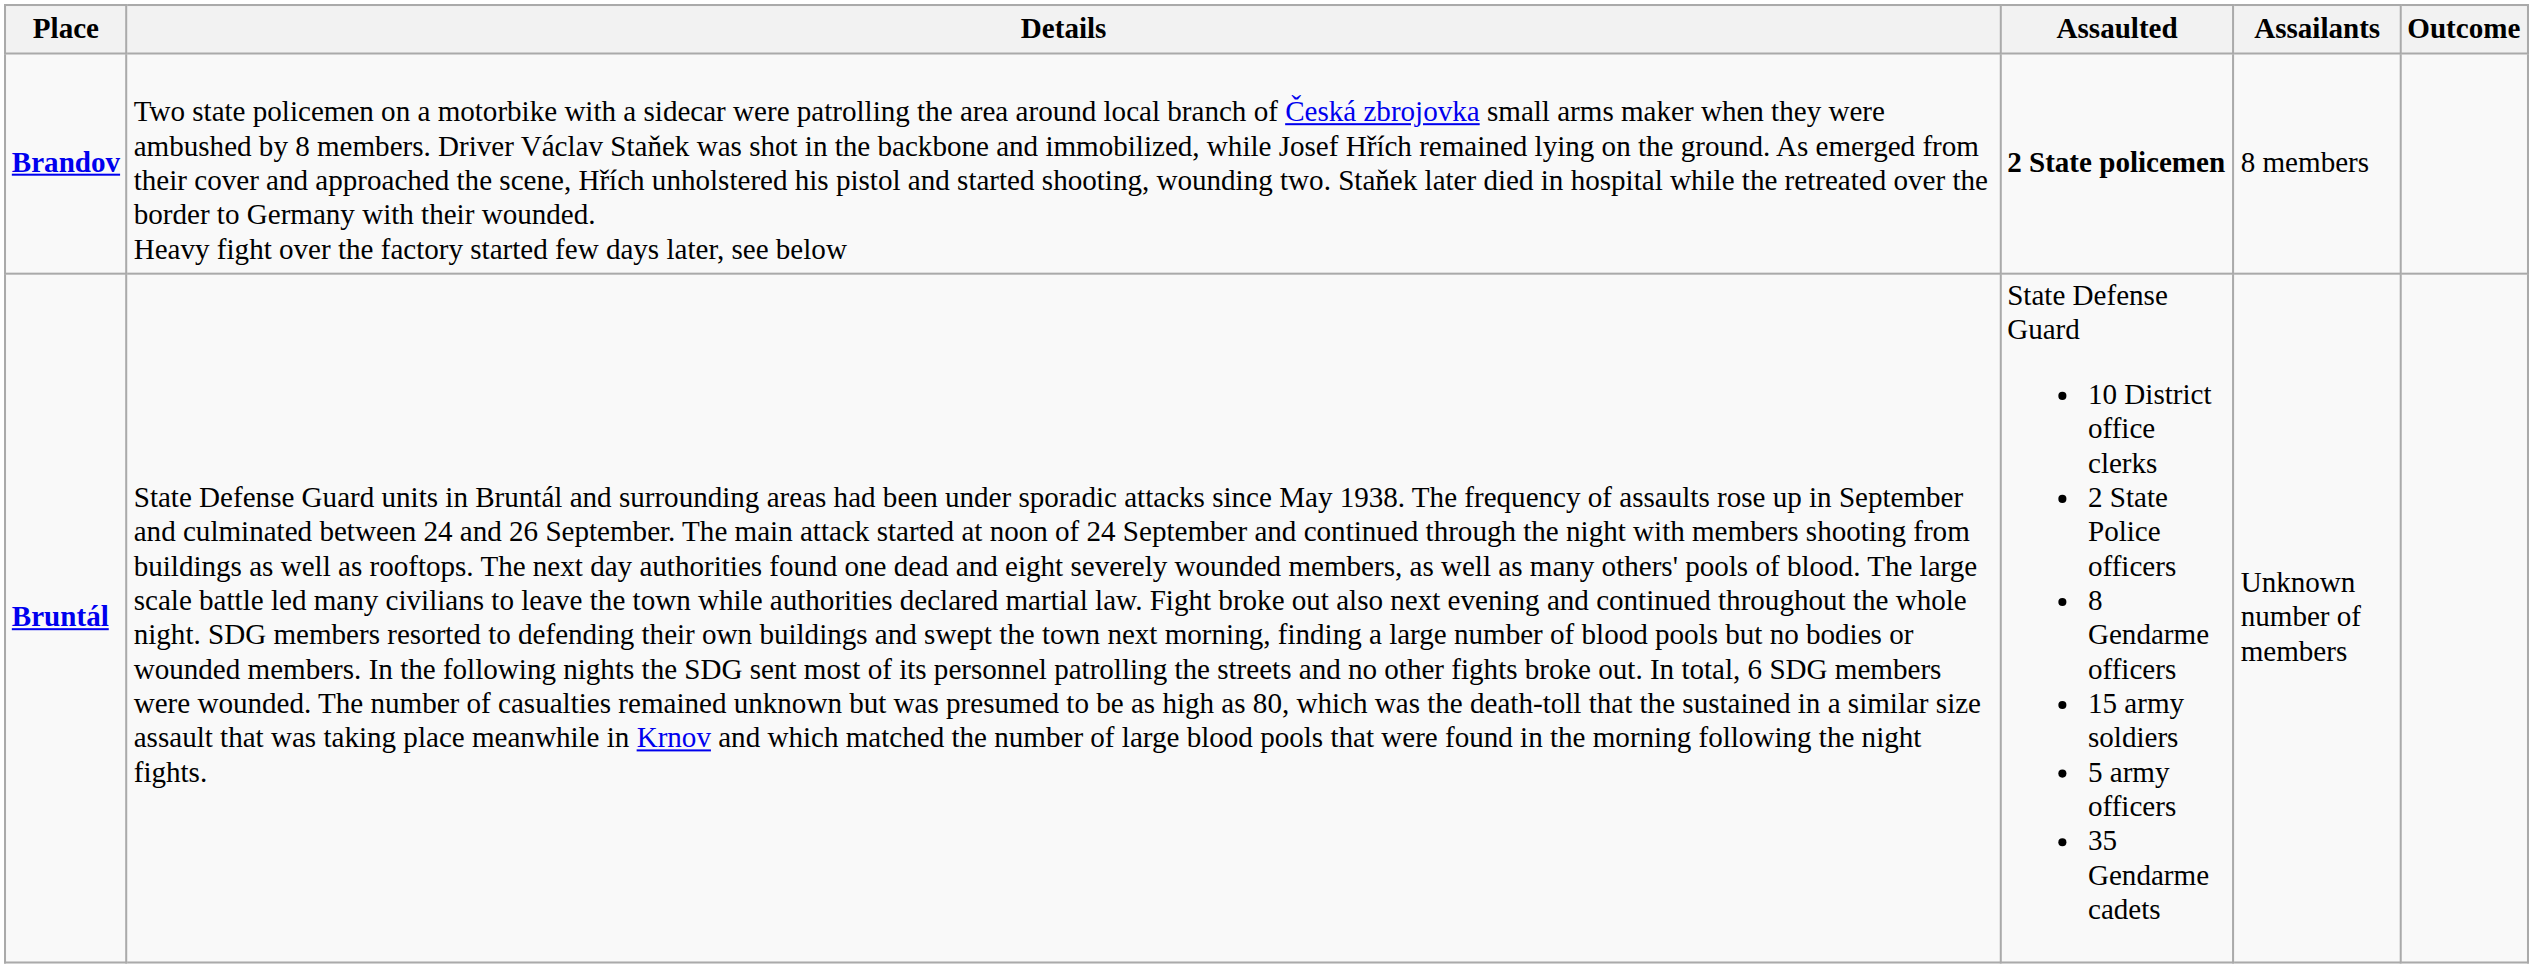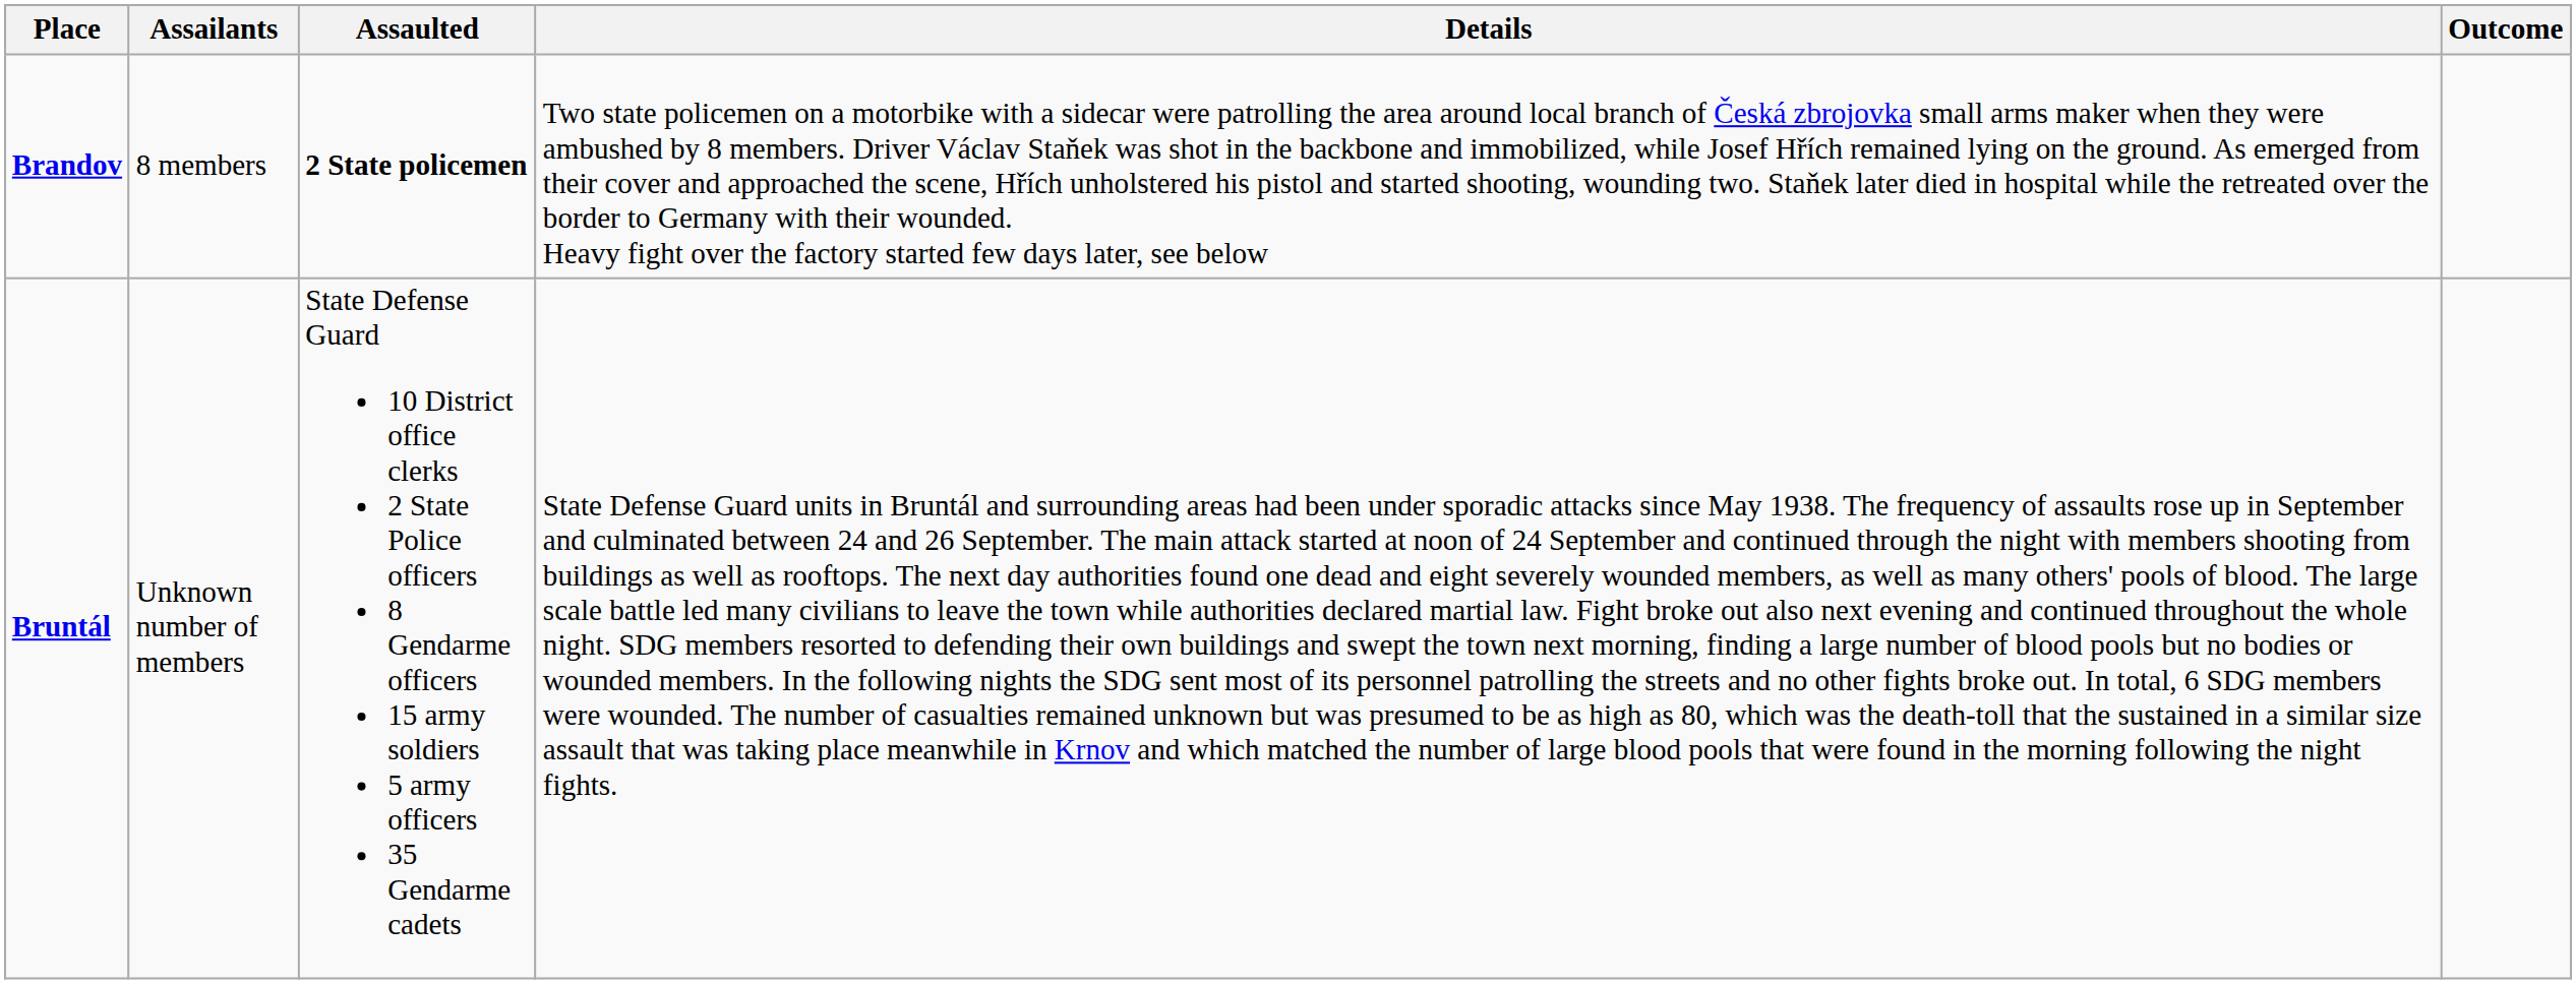 <table class="wikitable sortable" style="font-size:90%;">
 <tr>
 <th>Place</th>
+<th>Assailants</th>
+<th>Assaulted</th>
 <th>Details</th>
-<th>Assaulted</th>
-<th>Assailants</th>
 <th>Outcome</th>
 </tr>
 <tr>
 <td><strong><a href='#'>Brandov</a></strong></td>
+<td>8  members</td>
+<td><strong>2 State policemen</strong></td>
 <td><br>Two state policemen on a motorbike with a sidecar were patrolling the area around local branch of <a href='#'>Česká zbrojovka</a> small arms maker when they were ambushed by 8  members. Driver Václav Staňek was shot in the backbone and immobilized, while Josef Hřích remained lying on the ground. As  emerged from their cover and approached the scene, Hřích unholstered his pistol and started shooting, wounding two. Staňek later died in hospital while the  retreated over the border to Germany with their wounded.<br>Heavy fight over the factory started few days later, see below</td>
-<td><strong>2 State policemen</strong></td>
-<td>8  members</td>
 <td></td>
 </tr>
 <tr>
 <td><strong><a href='#'>Bruntál</a></strong></td>
+<td>Unknown number of  members</td>
+<td>State Defense Guard<br><ul><li>10 District office clerks</li><li>2 State Police officers</li><li>8 Gendarme officers</li><li>15 army soldiers</li><li>5 army officers</li><li>35 Gendarme cadets</li></ul></td>
 <td><br>State Defense Guard units in Bruntál and surrounding areas had been under sporadic attacks since May 1938. The frequency of assaults rose up in September and culminated between 24 and 26 September. The main attack started at noon of 24 September and continued through the night with  members shooting from buildings as well as rooftops. The next day authorities found one dead and eight severely wounded  members, as well as many others' pools of blood. The large scale battle led many civilians to leave the town while authorities declared martial law. Fight broke out also next evening and continued throughout the whole night. SDG members resorted to defending their own buildings and swept the town next morning, finding a large number of blood pools but no bodies or wounded  members. In the following nights the SDG sent most of its personnel patrolling the streets and no other fights broke out. In total, 6 SDG members were wounded. The number of  casualties remained unknown but was presumed to be as high as 80, which was the death-toll that the  sustained in a similar size assault that was taking place meanwhile in <a href='#'>Krnov</a> and which matched the number of large blood pools that were found in the morning following the night fights.</td>
-<td>State Defense Guard<br><ul><li>10 District office clerks</li><li>2 State Police officers</li><li>8 Gendarme officers</li><li>15 army soldiers</li><li>5 army officers</li><li>35 Gendarme cadets</li></ul></td>
-<td>Unknown number of  members</td>
 <td></td>
 </tr>
 </table>
